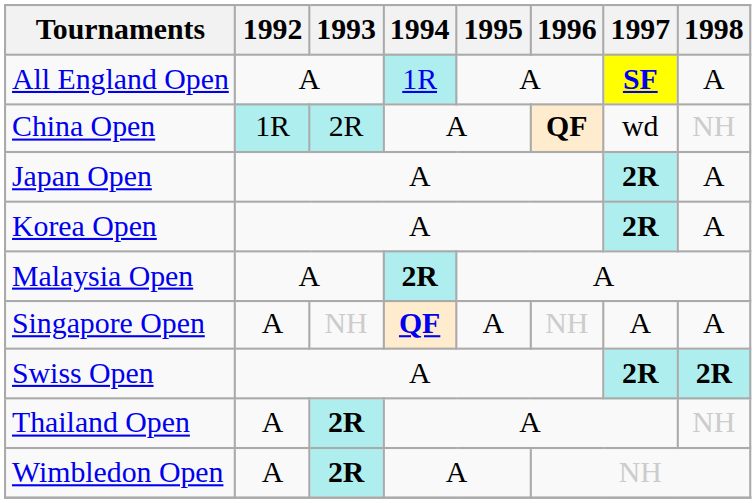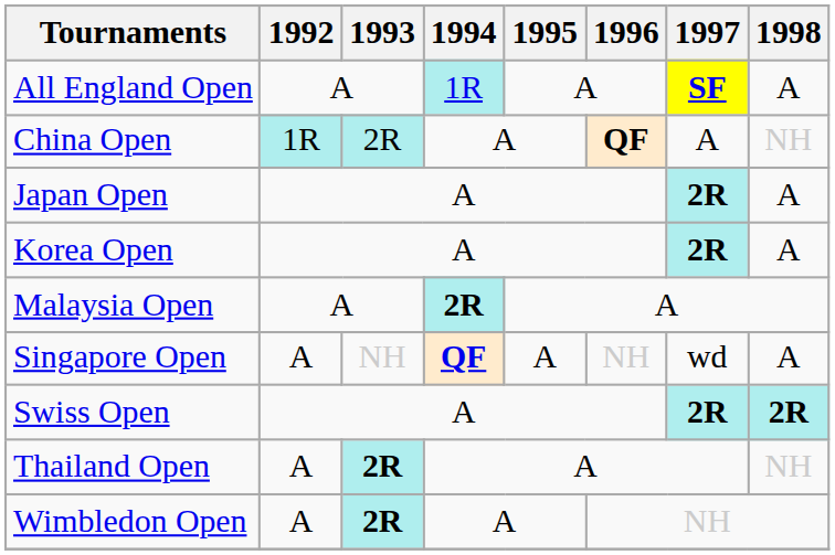 <table class="wikitable" style="font-size: 90%; text-align:center">
 <tr>
 <th>Tournaments</th>
 <th>1992</th>
 <th>1993</th>
 <th>1994</th>
 <th>1995</th>
 <th>1996</th>
 <th>1997</th>
 <th>1998</th>
 </tr>
 <tr>
 <td align=left><a href='#'>All England Open</a></td>
 <td colspan="2">A</td>
 <td bgcolor=AFEEEE><a href='#'>1R</a></td>
 <td colspan="2">A</td>
 <td bgcolor=FFFF00><strong><a href='#'>SF</a></strong></td>
 <td>A</td>
 </tr>
 <tr>
 <td align=left><a href='#'>China Open</a></td>
 <td bgcolor=AFEEEE>1R</td>
 <td bgcolor=AFEEEE>2R</td>
 <td colspan="2">A</td>
 <td bgcolor=FFEBCD><strong>QF</strong></td>
-<td>wd</td>
+<td>A</td>
 <td style=color:#ccc>NH</td>
 </tr>
 <tr>
 <td align=left><a href='#'>Japan Open</a></td>
 <td colspan="5">A</td>
 <td bgcolor=AFEEEE><strong>2R</strong></td>
 <td>A</td>
 </tr>
 <tr>
 <td align=left><a href='#'>Korea Open</a></td>
 <td colspan="5">A</td>
 <td bgcolor=AFEEEE><strong>2R</strong></td>
 <td>A</td>
 </tr>
 <tr>
 <td align=left><a href='#'>Malaysia Open</a></td>
 <td colspan="2">A</td>
 <td bgcolor=AFEEEE><strong>2R</strong></td>
 <td colspan="4">A</td>
 </tr>
 <tr>
 <td align=left><a href='#'>Singapore Open</a></td>
 <td>A</td>
 <td style=color:#ccc>NH</td>
 <td bgcolor=FFEBCD><strong><a href='#'>QF</a></strong></td>
 <td>A</td>
 <td style=color:#ccc>NH</td>
-<td>A</td>
+<td>wd</td>
 <td>A</td>
 </tr>
 <tr>
 <td align=left><a href='#'>Swiss Open</a></td>
 <td colspan="5">A</td>
 <td bgcolor=AFEEEE><strong>2R</strong></td>
 <td bgcolor=AFEEEE><strong>2R</strong></td>
 </tr>
 <tr>
 <td align=left><a href='#'>Thailand Open</a></td>
 <td>A</td>
 <td bgcolor=AFEEEE><strong>2R</strong></td>
 <td colspan="4">A</td>
 <td style=color:#ccc>NH</td>
 </tr>
 <tr>
 <td align=left><a href='#'>Wimbledon Open</a></td>
 <td>A</td>
 <td bgcolor=AFEEEE><strong>2R</strong></td>
 <td colspan="2">A</td>
 <td colspan="3" style=color:#ccc>NH</td>
 </tr>
 <tr>
 </tr>
 </table>
